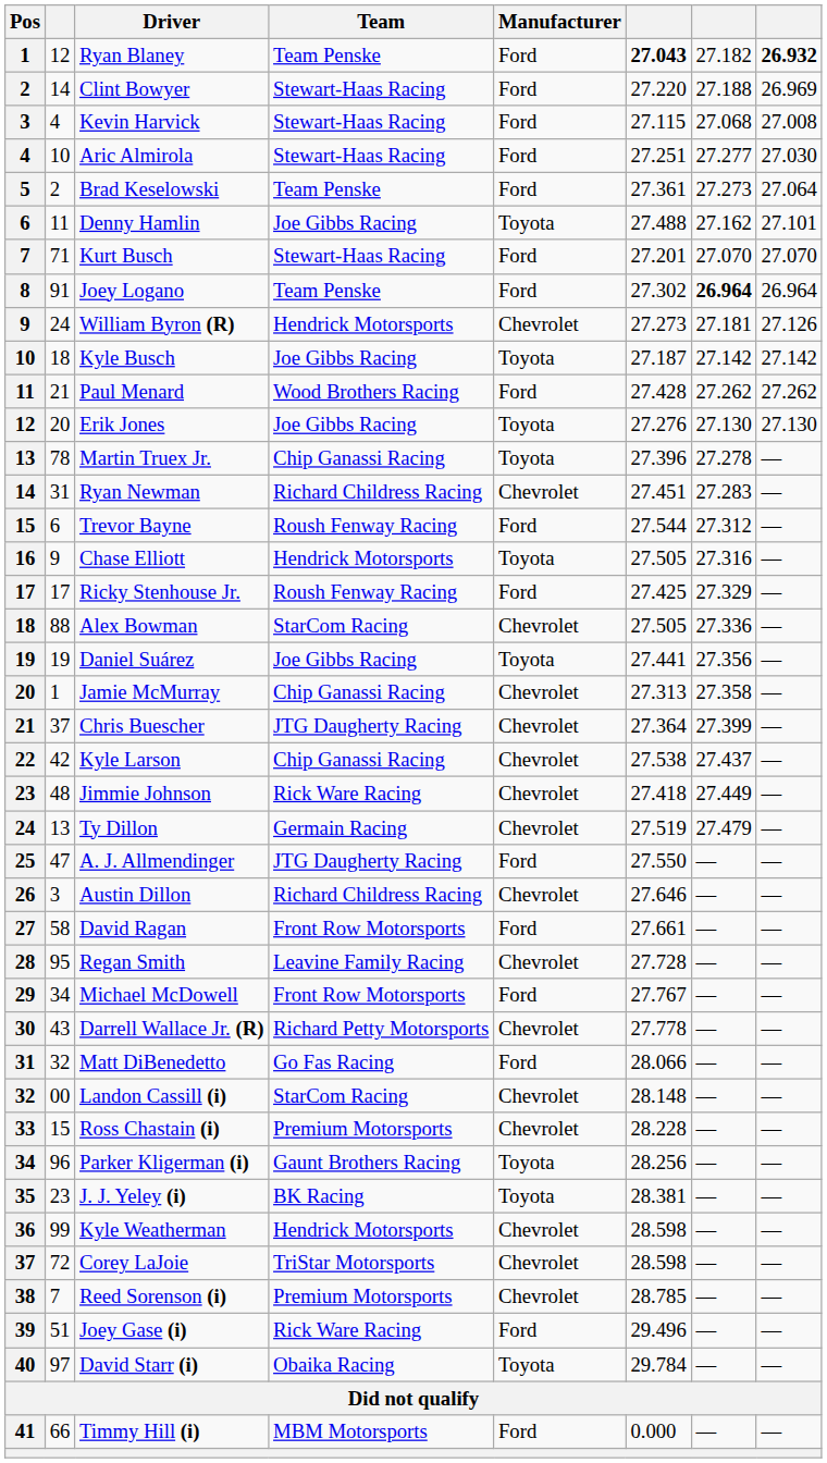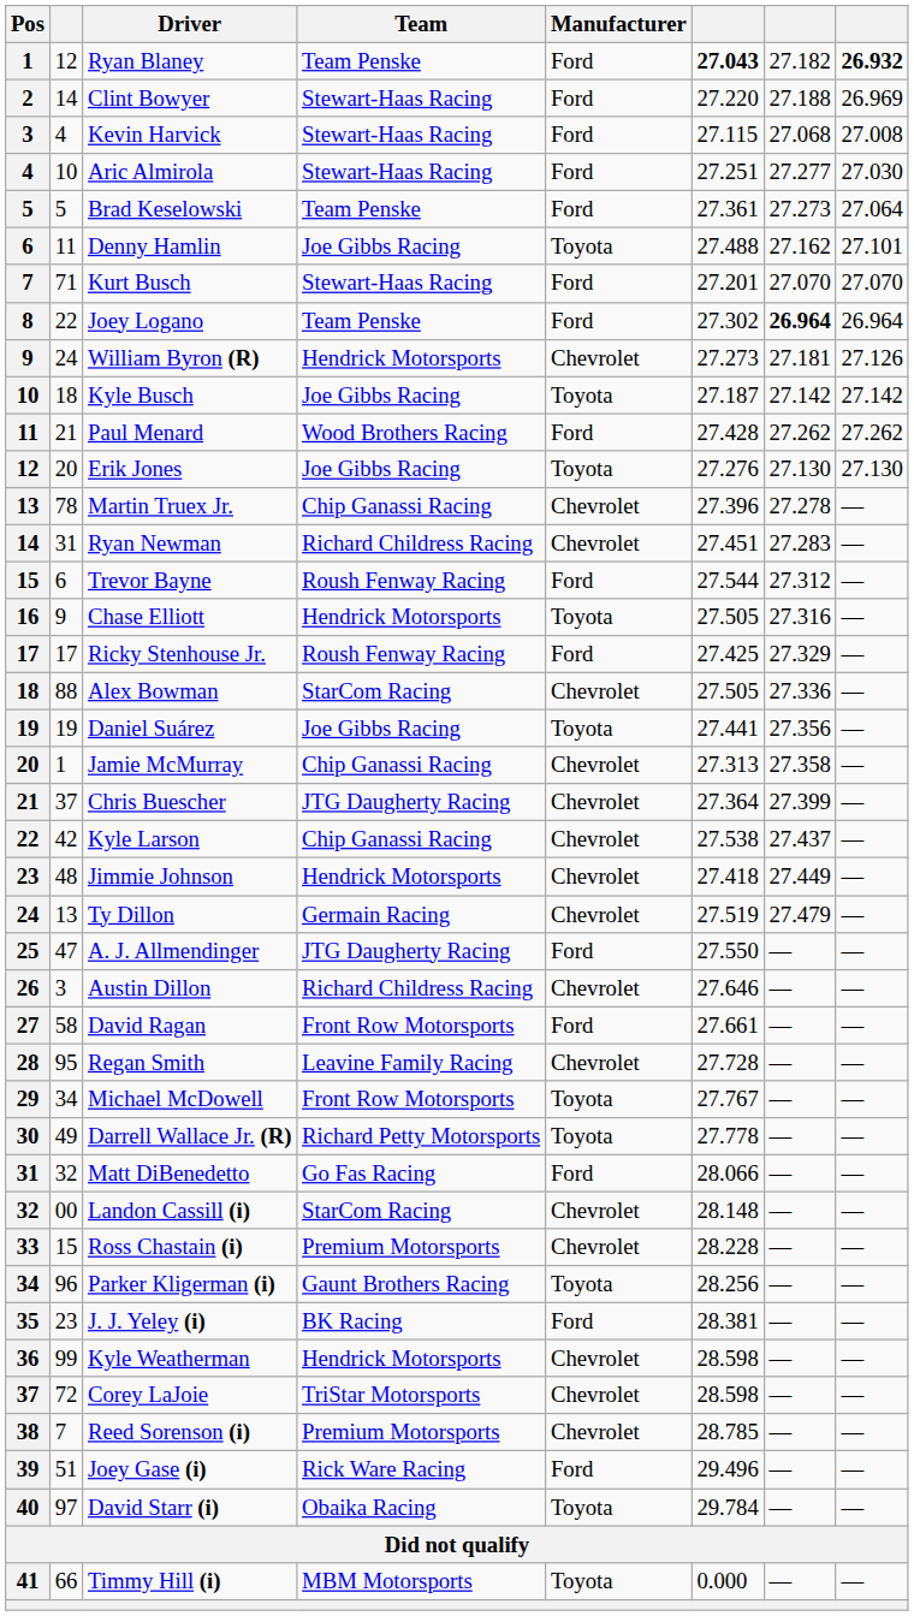 <table class="wikitable" style="font-size:95%">
 <tr>
 <th>Pos</th>
 <th></th>
 <th>Driver</th>
 <th>Team</th>
 <th>Manufacturer</th>
 <th></th>
 <th></th>
 <th></th>
 </tr>
 <tr>
 <th>1</th>
 <td>12</td>
 <td><a href='#'>Ryan Blaney</a></td>
 <td><a href='#'>Team Penske</a></td>
 <td>Ford</td>
 <td><strong>27.043</strong></td>
 <td>27.182</td>
 <td><strong>26.932</strong></td>
 </tr>
 <tr>
 <th>2</th>
 <td>14</td>
 <td><a href='#'>Clint Bowyer</a></td>
 <td><a href='#'>Stewart-Haas Racing</a></td>
 <td>Ford</td>
 <td>27.220</td>
 <td>27.188</td>
 <td>26.969</td>
 </tr>
 <tr>
 <th>3</th>
 <td>4</td>
 <td><a href='#'>Kevin Harvick</a></td>
 <td><a href='#'>Stewart-Haas Racing</a></td>
 <td>Ford</td>
 <td>27.115</td>
 <td>27.068</td>
 <td>27.008</td>
 </tr>
 <tr>
 <th>4</th>
 <td>10</td>
 <td><a href='#'>Aric Almirola</a></td>
 <td><a href='#'>Stewart-Haas Racing</a></td>
 <td>Ford</td>
 <td>27.251</td>
 <td>27.277</td>
 <td>27.030</td>
 </tr>
 <tr>
 <th>5</th>
-<td>2</td>
+<td>5</td>
 <td><a href='#'>Brad Keselowski</a></td>
 <td><a href='#'>Team Penske</a></td>
 <td>Ford</td>
 <td>27.361</td>
 <td>27.273</td>
 <td>27.064</td>
 </tr>
 <tr>
 <th>6</th>
 <td>11</td>
 <td><a href='#'>Denny Hamlin</a></td>
 <td><a href='#'>Joe Gibbs Racing</a></td>
 <td>Toyota</td>
 <td>27.488</td>
 <td>27.162</td>
 <td>27.101</td>
 </tr>
 <tr>
 <th>7</th>
 <td>71</td>
 <td><a href='#'>Kurt Busch</a></td>
 <td><a href='#'>Stewart-Haas Racing</a></td>
 <td>Ford</td>
 <td>27.201</td>
 <td>27.070</td>
 <td>27.070</td>
 </tr>
 <tr>
 <th>8</th>
-<td>91</td>
+<td>22</td>
 <td><a href='#'>Joey Logano</a></td>
 <td><a href='#'>Team Penske</a></td>
 <td>Ford</td>
 <td>27.302</td>
 <td><strong>26.964</strong></td>
 <td>26.964</td>
 </tr>
 <tr>
 <th>9</th>
 <td>24</td>
 <td><a href='#'>William Byron</a> <strong>(R)</strong></td>
 <td><a href='#'>Hendrick Motorsports</a></td>
 <td>Chevrolet</td>
 <td>27.273</td>
 <td>27.181</td>
 <td>27.126</td>
 </tr>
 <tr>
 <th>10</th>
 <td>18</td>
 <td><a href='#'>Kyle Busch</a></td>
 <td><a href='#'>Joe Gibbs Racing</a></td>
 <td>Toyota</td>
 <td>27.187</td>
 <td>27.142</td>
 <td>27.142</td>
 </tr>
 <tr>
 <th>11</th>
 <td>21</td>
 <td><a href='#'>Paul Menard</a></td>
 <td><a href='#'>Wood Brothers Racing</a></td>
 <td>Ford</td>
 <td>27.428</td>
 <td>27.262</td>
 <td>27.262</td>
 </tr>
 <tr>
 <th>12</th>
 <td>20</td>
 <td><a href='#'>Erik Jones</a></td>
 <td><a href='#'>Joe Gibbs Racing</a></td>
 <td>Toyota</td>
 <td>27.276</td>
 <td>27.130</td>
 <td>27.130</td>
 </tr>
 <tr>
 <th>13</th>
 <td>78</td>
 <td><a href='#'>Martin Truex Jr.</a></td>
 <td><a href='#'>Chip Ganassi Racing</a></td>
-<td>Toyota</td>
+<td>Chevrolet</td>
 <td>27.396</td>
 <td>27.278</td>
 <td>—</td>
 </tr>
 <tr>
 <th>14</th>
 <td>31</td>
 <td><a href='#'>Ryan Newman</a></td>
 <td><a href='#'>Richard Childress Racing</a></td>
 <td>Chevrolet</td>
 <td>27.451</td>
 <td>27.283</td>
 <td>—</td>
 </tr>
 <tr>
 <th>15</th>
 <td>6</td>
 <td><a href='#'>Trevor Bayne</a></td>
 <td><a href='#'>Roush Fenway Racing</a></td>
 <td>Ford</td>
 <td>27.544</td>
 <td>27.312</td>
 <td>—</td>
 </tr>
 <tr>
 <th>16</th>
 <td>9</td>
 <td><a href='#'>Chase Elliott</a></td>
 <td><a href='#'>Hendrick Motorsports</a></td>
 <td>Toyota</td>
 <td>27.505</td>
 <td>27.316</td>
 <td>—</td>
 </tr>
 <tr>
 <th>17</th>
 <td>17</td>
 <td><a href='#'>Ricky Stenhouse Jr.</a></td>
 <td><a href='#'>Roush Fenway Racing</a></td>
 <td>Ford</td>
 <td>27.425</td>
 <td>27.329</td>
 <td>—</td>
 </tr>
 <tr>
 <th>18</th>
 <td>88</td>
 <td><a href='#'>Alex Bowman</a></td>
 <td><a href='#'>StarCom Racing</a></td>
 <td>Chevrolet</td>
 <td>27.505</td>
 <td>27.336</td>
 <td>—</td>
 </tr>
 <tr>
 <th>19</th>
 <td>19</td>
 <td><a href='#'>Daniel Suárez</a></td>
 <td><a href='#'>Joe Gibbs Racing</a></td>
 <td>Toyota</td>
 <td>27.441</td>
 <td>27.356</td>
 <td>—</td>
 </tr>
 <tr>
 <th>20</th>
 <td>1</td>
 <td><a href='#'>Jamie McMurray</a></td>
 <td><a href='#'>Chip Ganassi Racing</a></td>
 <td>Chevrolet</td>
 <td>27.313</td>
 <td>27.358</td>
 <td>—</td>
 </tr>
 <tr>
 <th>21</th>
 <td>37</td>
 <td><a href='#'>Chris Buescher</a></td>
 <td><a href='#'>JTG Daugherty Racing</a></td>
 <td>Chevrolet</td>
 <td>27.364</td>
 <td>27.399</td>
 <td>—</td>
 </tr>
 <tr>
 <th>22</th>
 <td>42</td>
 <td><a href='#'>Kyle Larson</a></td>
 <td><a href='#'>Chip Ganassi Racing</a></td>
 <td>Chevrolet</td>
 <td>27.538</td>
 <td>27.437</td>
 <td>—</td>
 </tr>
 <tr>
 <th>23</th>
 <td>48</td>
 <td><a href='#'>Jimmie Johnson</a></td>
-<td><a href='#'>Rick Ware Racing</a></td>
+<td><a href='#'>Hendrick Motorsports</a></td>
 <td>Chevrolet</td>
 <td>27.418</td>
 <td>27.449</td>
 <td>—</td>
 </tr>
 <tr>
 <th>24</th>
 <td>13</td>
 <td><a href='#'>Ty Dillon</a></td>
 <td><a href='#'>Germain Racing</a></td>
 <td>Chevrolet</td>
 <td>27.519</td>
 <td>27.479</td>
 <td>—</td>
 </tr>
 <tr>
 <th>25</th>
 <td>47</td>
 <td><a href='#'>A. J. Allmendinger</a></td>
 <td><a href='#'>JTG Daugherty Racing</a></td>
 <td>Ford</td>
 <td>27.550</td>
 <td>—</td>
 <td>—</td>
 </tr>
 <tr>
 <th>26</th>
 <td>3</td>
 <td><a href='#'>Austin Dillon</a></td>
 <td><a href='#'>Richard Childress Racing</a></td>
 <td>Chevrolet</td>
 <td>27.646</td>
 <td>—</td>
 <td>—</td>
 </tr>
 <tr>
 <th>27</th>
 <td>58</td>
 <td><a href='#'>David Ragan</a></td>
 <td><a href='#'>Front Row Motorsports</a></td>
 <td>Ford</td>
 <td>27.661</td>
 <td>—</td>
 <td>—</td>
 </tr>
 <tr>
 <th>28</th>
 <td>95</td>
 <td><a href='#'>Regan Smith</a></td>
 <td><a href='#'>Leavine Family Racing</a></td>
 <td>Chevrolet</td>
 <td>27.728</td>
 <td>—</td>
 <td>—</td>
 </tr>
 <tr>
 <th>29</th>
 <td>34</td>
 <td><a href='#'>Michael McDowell</a></td>
 <td><a href='#'>Front Row Motorsports</a></td>
-<td>Ford</td>
+<td>Toyota</td>
 <td>27.767</td>
 <td>—</td>
 <td>—</td>
 </tr>
 <tr>
 <th>30</th>
-<td>43</td>
+<td>49</td>
 <td><a href='#'>Darrell Wallace Jr.</a> <strong>(R)</strong></td>
 <td><a href='#'>Richard Petty Motorsports</a></td>
-<td>Chevrolet</td>
+<td>Toyota</td>
 <td>27.778</td>
 <td>—</td>
 <td>—</td>
 </tr>
 <tr>
 <th>31</th>
 <td>32</td>
 <td><a href='#'>Matt DiBenedetto</a></td>
 <td><a href='#'>Go Fas Racing</a></td>
 <td>Ford</td>
 <td>28.066</td>
 <td>—</td>
 <td>—</td>
 </tr>
 <tr>
 <th>32</th>
 <td>00</td>
 <td><a href='#'>Landon Cassill</a> <strong>(i)</strong></td>
 <td><a href='#'>StarCom Racing</a></td>
 <td>Chevrolet</td>
 <td>28.148</td>
 <td>—</td>
 <td>—</td>
 </tr>
 <tr>
 <th>33</th>
 <td>15</td>
 <td><a href='#'>Ross Chastain</a> <strong>(i)</strong></td>
 <td><a href='#'>Premium Motorsports</a></td>
 <td>Chevrolet</td>
 <td>28.228</td>
 <td>—</td>
 <td>—</td>
 </tr>
 <tr>
 <th>34</th>
 <td>96</td>
 <td><a href='#'>Parker Kligerman</a> <strong>(i)</strong></td>
 <td><a href='#'>Gaunt Brothers Racing</a></td>
 <td>Toyota</td>
 <td>28.256</td>
 <td>—</td>
 <td>—</td>
 </tr>
 <tr>
 <th>35</th>
 <td>23</td>
 <td><a href='#'>J. J. Yeley</a> <strong>(i)</strong></td>
 <td><a href='#'>BK Racing</a></td>
-<td>Toyota</td>
+<td>Ford</td>
 <td>28.381</td>
 <td>—</td>
 <td>—</td>
 </tr>
 <tr>
 <th>36</th>
 <td>99</td>
 <td><a href='#'>Kyle Weatherman</a></td>
 <td><a href='#'>Hendrick Motorsports</a></td>
 <td>Chevrolet</td>
 <td>28.598</td>
 <td>—</td>
 <td>—</td>
 </tr>
 <tr>
 <th>37</th>
 <td>72</td>
 <td><a href='#'>Corey LaJoie</a></td>
 <td><a href='#'>TriStar Motorsports</a></td>
 <td>Chevrolet</td>
 <td>28.598</td>
 <td>—</td>
 <td>—</td>
 </tr>
 <tr>
 <th>38</th>
 <td>7</td>
 <td><a href='#'>Reed Sorenson</a> <strong>(i)</strong></td>
 <td><a href='#'>Premium Motorsports</a></td>
 <td>Chevrolet</td>
 <td>28.785</td>
 <td>—</td>
 <td>—</td>
 </tr>
 <tr>
 <th>39</th>
 <td>51</td>
 <td><a href='#'>Joey Gase</a> <strong>(i)</strong></td>
 <td><a href='#'>Rick Ware Racing</a></td>
 <td>Ford</td>
 <td>29.496</td>
 <td>—</td>
 <td>—</td>
 </tr>
 <tr>
 <th>40</th>
 <td>97</td>
 <td><a href='#'>David Starr</a> <strong>(i)</strong></td>
 <td><a href='#'>Obaika Racing</a></td>
 <td>Toyota</td>
 <td>29.784</td>
 <td>—</td>
 <td>—</td>
 </tr>
 <tr>
 <th colspan="8">Did not qualify</th>
 </tr>
 <tr>
 <th>41</th>
 <td>66</td>
 <td><a href='#'>Timmy Hill</a> <strong>(i)</strong></td>
 <td><a href='#'>MBM Motorsports</a></td>
-<td>Ford</td>
+<td>Toyota</td>
 <td>0.000</td>
 <td>—</td>
 <td>—</td>
 </tr>
 <tr>
 <th colspan="8"></th>
 </tr>
 </table>
